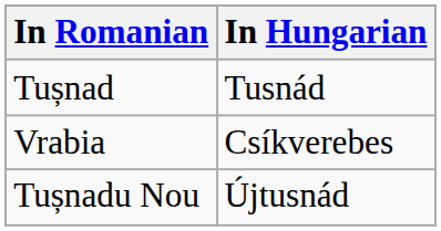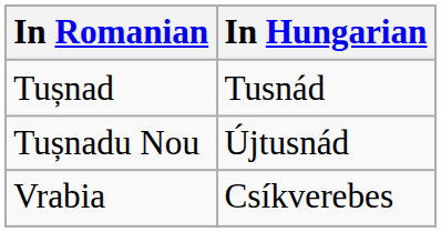 <table class="wikitable">
 <tr>
 <th>In <a href='#'>Romanian</a></th>
 <th>In <a href='#'>Hungarian</a></th>
 </tr>
 <tr>
 <td>Tușnad</td>
 <td>Tusnád</td>
 </tr>
 <tr>
+<td>Tușnadu Nou</td>
+<td>Újtusnád</td>
+</tr>
+<tr>
 <td>Vrabia</td>
 <td>Csíkverebes</td>
 </tr>
-<tr>
-<td>Tușnadu Nou</td>
-<td>Újtusnád</td>
-</tr>
 </table>
